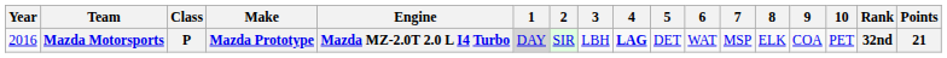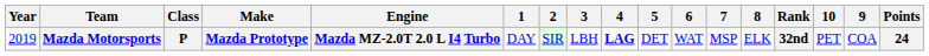 <table class="wikitable" style="text-align:center; font-size:85%">
 <tr>
 <th>Year</th>
 <th>Team</th>
 <th>Class</th>
 <th>Make</th>
 <th>Engine</th>
 <th>1</th>
 <th>2</th>
 <th>3</th>
 <th>4</th>
 <th>5</th>
 <th>6</th>
 <th>7</th>
 <th>8</th>
+<th>Rank</th>
+<th>10</th>
 <th>9</th>
-<th>10</th>
-<th>Rank</th>
 <th>Points</th>
 </tr>
 <tr>
-<td><a href='#'>2016</a></td>
+<td><a href='#'>2019</a></td>
 <th nowrap><a href='#'>Mazda Motorsports</a></th>
 <th>P</th>
 <th nowrap><a href='#'>Mazda Prototype</a></th>
 <th nowrap><a href='#'>Mazda</a> MZ-2.0T 2.0 L <a href='#'>I4</a> <a href='#'>Turbo</a></th>
-<td style="background: lightgrey;"><a href='#'>DAY</a><br></td>
+<td><a href='#'>DAY</a><br></td>
 <td style="background:#DFFFDF;"><a href='#'>SIR</a><br></td>
 <td><a href='#'>LBH</a><br></td>
 <td><strong><a href='#'>LAG</a><br></strong></td>
 <td><a href='#'>DET</a><br><small> </small></td>
 <td><a href='#'>WAT</a><br></td>
 <td><a href='#'>MSP</a><br></td>
 <td><a href='#'>ELK</a><br></td>
+<th>32nd</th>
+<td><a href='#'>PET</a><br><small> </small></td>
 <td><a href='#'>COA</a><br></td>
-<td><a href='#'>PET</a><br><small> </small></td>
-<th>32nd</th>
-<th>21</th>
+<th>24</th>
 </tr>
 </table>
